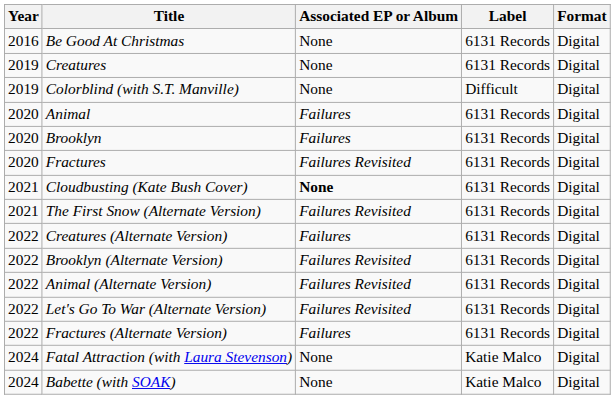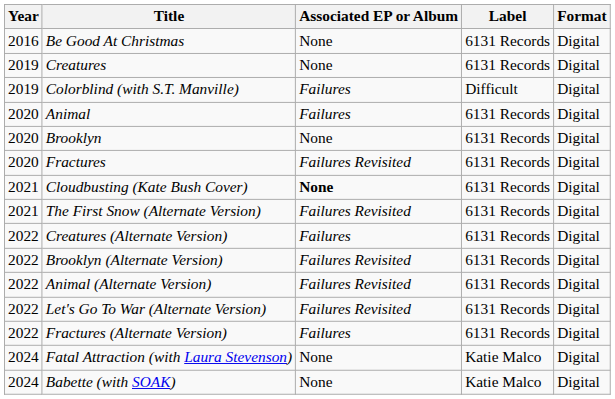 <table class="wikitable">
 <tr>
 <th>Year</th>
 <th>Title</th>
 <th>Associated EP or Album</th>
 <th>Label</th>
 <th>Format</th>
 </tr>
 <tr>
 <td>2016</td>
 <td><em>Be Good At Christmas</em></td>
 <td>None</td>
 <td>6131 Records</td>
 <td>Digital</td>
 </tr>
 <tr>
 <td>2019</td>
 <td><em>Creatures</em></td>
 <td>None</td>
 <td>6131 Records</td>
 <td>Digital</td>
 </tr>
 <tr>
 <td>2019</td>
 <td><em>Colorblind (with S.T. Manville)</em></td>
-<td>None</td>
+<td><em>Failures</em></td>
 <td>Difficult</td>
 <td>Digital</td>
 </tr>
 <tr>
 <td>2020</td>
 <td><em>Animal</em></td>
 <td><em>Failures</em></td>
 <td>6131 Records</td>
 <td>Digital</td>
 </tr>
 <tr>
 <td>2020</td>
 <td><em>Brooklyn</em></td>
-<td><em>Failures</em></td>
+<td>None</td>
 <td>6131 Records</td>
 <td>Digital</td>
 </tr>
 <tr>
 <td>2020</td>
 <td><em>Fractures</em></td>
 <td><em>Failures Revisited</em></td>
 <td>6131 Records</td>
 <td>Digital</td>
 </tr>
 <tr>
 <td>2021</td>
 <td><em>Cloudbusting (Kate Bush Cover)</em></td>
 <td><strong>None</strong></td>
 <td>6131 Records</td>
 <td>Digital</td>
 </tr>
 <tr>
 <td>2021</td>
 <td><em>The First Snow (Alternate Version)</em></td>
 <td><em>Failures Revisited</em></td>
 <td>6131 Records</td>
 <td>Digital</td>
 </tr>
 <tr>
 <td>2022</td>
 <td><em>Creatures (Alternate Version)</em></td>
 <td><em>Failures</em></td>
 <td>6131 Records</td>
 <td>Digital</td>
 </tr>
 <tr>
 <td>2022</td>
 <td><em>Brooklyn (Alternate Version)</em></td>
 <td><em>Failures Revisited</em></td>
 <td>6131 Records</td>
 <td>Digital</td>
 </tr>
 <tr>
 <td>2022</td>
 <td><em>Animal (Alternate Version)</em></td>
 <td><em>Failures Revisited</em></td>
 <td>6131 Records</td>
 <td>Digital</td>
 </tr>
 <tr>
 <td>2022</td>
 <td><em>Let's Go To War (Alternate Version)</em></td>
 <td><em>Failures Revisited</em></td>
 <td>6131 Records</td>
 <td>Digital</td>
 </tr>
 <tr>
 <td>2022</td>
 <td><em>Fractures (Alternate Version)</em></td>
 <td><em>Failures</em></td>
 <td>6131 Records</td>
 <td>Digital</td>
 </tr>
 <tr>
 <td>2024</td>
 <td><em>Fatal Attraction (with <a href='#'>Laura Stevenson</a>)</em></td>
 <td>None</td>
 <td>Katie Malco</td>
 <td>Digital</td>
 </tr>
 <tr>
 <td>2024</td>
 <td><em>Babette (with <a href='#'>SOAK</a>)</em></td>
 <td>None</td>
 <td>Katie Malco</td>
 <td>Digital</td>
 </tr>
 </table>
